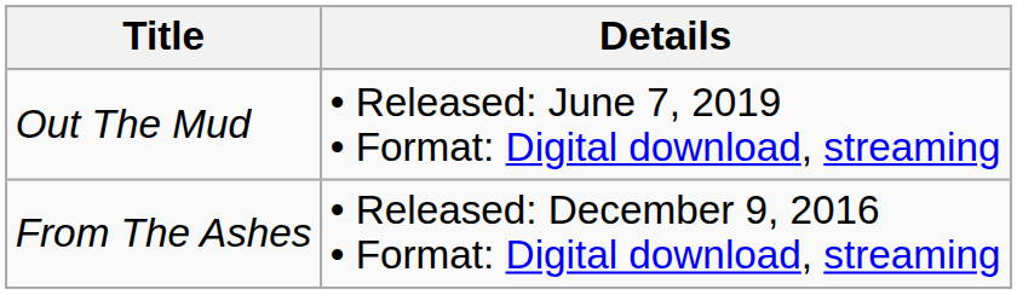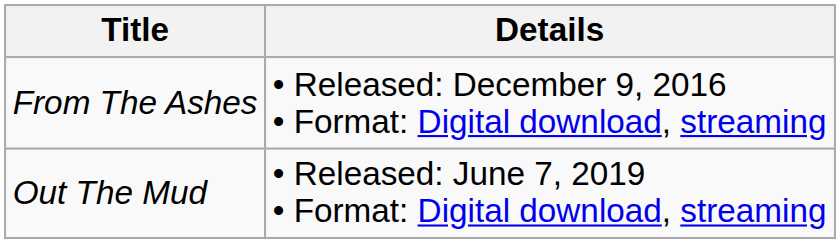 <table class="wikitable">
 <tr>
 <th>Title</th>
 <th>Details</th>
 </tr>
 <tr>
+<td><em>From The Ashes</em></td>
+<td>• Released: December 9, 2016<br>• Format: <a href='#'>Digital download</a>, <a href='#'>streaming</a></td>
+</tr>
+<tr>
 <td><em>Out The Mud</em></td>
 <td>• Released: June 7, 2019<br>• Format: <a href='#'>Digital download</a>, <a href='#'>streaming</a></td>
 </tr>
-<tr>
-<td><em>From The Ashes</em></td>
-<td>• Released: December 9, 2016<br>• Format: <a href='#'>Digital download</a>, <a href='#'>streaming</a></td>
-</tr>
 </table>
